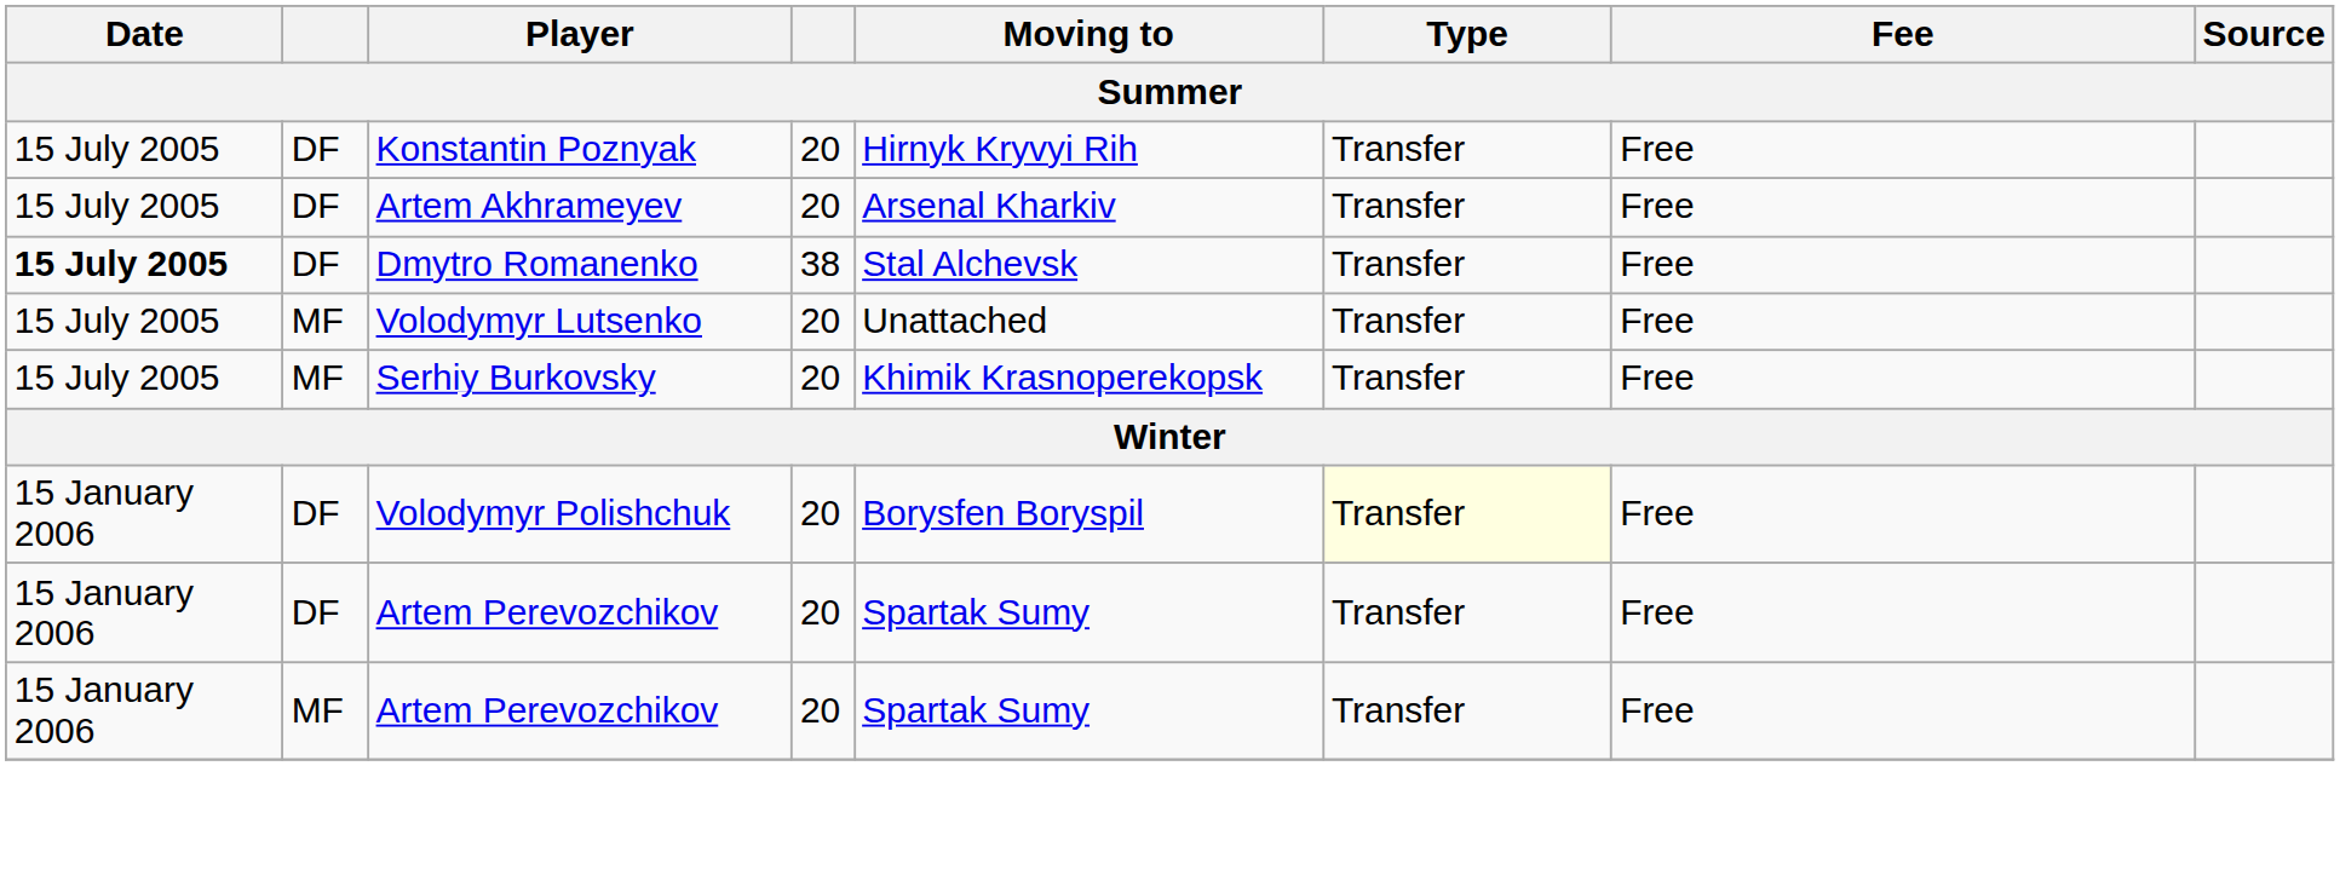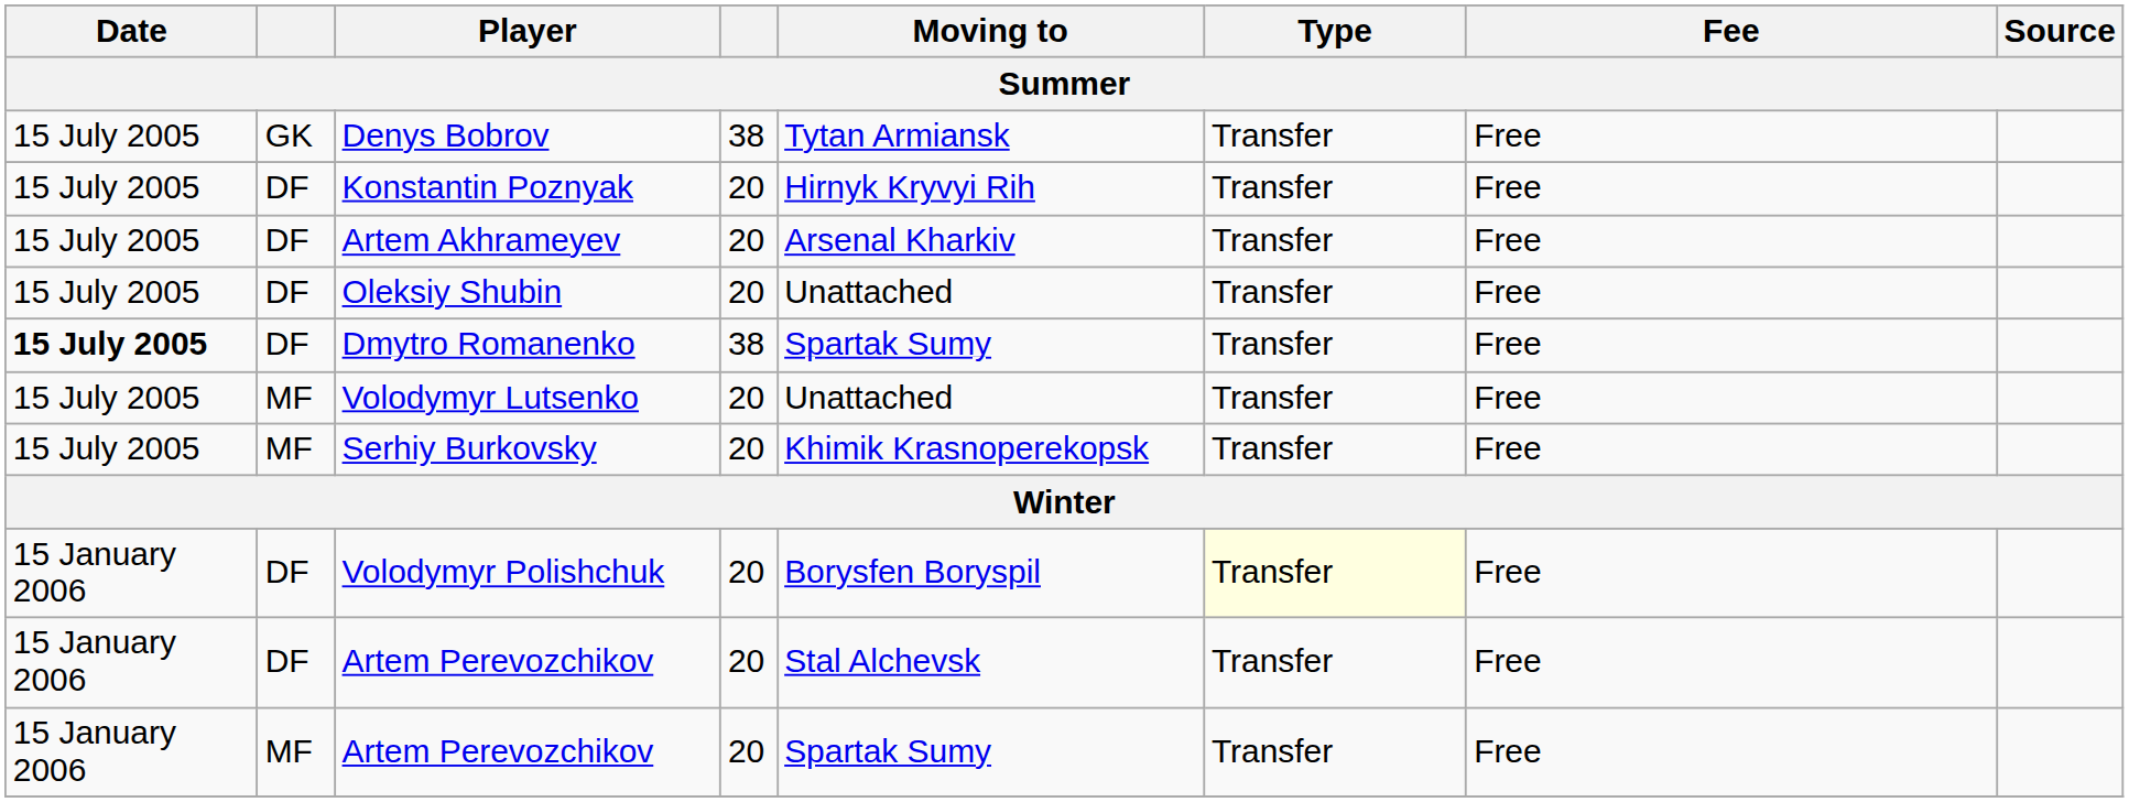 <table class="wikitable sortable">
 <tr>
 <th style="width:115px;">Date</th>
 <th style="width:30px;"></th>
 <th style="width:180px;">Player</th>
 <th style="width:20px;"></th>
 <th style="width:200px;">Moving to</th>
 <th style="width:120px;" class="unsortable">Type</th>
 <th style="width:250px;" class="unsortable">Fee</th>
 <th style="width:20px;">Source</th>
 </tr>
 <tr>
 <th colspan=8>Summer</th>
+</tr>
+<tr>
+<td>15 July 2005</td>
+<td>GK</td>
+<td> <a href='#'>Denys Bobrov</a></td>
+<td>38</td>
+<td> <a href='#'>Tytan Armiansk</a></td>
+<td>Transfer</td>
+<td>Free</td>
+<td></td>
 </tr>
 <tr>
 <td>15 July 2005</td>
 <td>DF</td>
 <td> <a href='#'>Konstantin Poznyak</a></td>
 <td>20</td>
 <td> <a href='#'>Hirnyk Kryvyi Rih</a></td>
 <td>Transfer</td>
 <td>Free</td>
 <td></td>
 </tr>
 <tr>
 <td>15 July 2005</td>
 <td>DF</td>
 <td> <a href='#'>Artem Akhrameyev</a></td>
 <td>20</td>
 <td> <a href='#'>Arsenal Kharkiv</a></td>
 <td>Transfer</td>
 <td>Free</td>
 <td></td>
 </tr>
 <tr>
+<td>15 July 2005</td>
+<td>DF</td>
+<td> <a href='#'>Oleksiy Shubin</a></td>
+<td>20</td>
+<td>Unattached</td>
+<td>Transfer</td>
+<td>Free</td>
+<td></td>
+</tr>
+<tr>
 <td><strong>15 July 2005</strong></td>
 <td>DF</td>
 <td> <a href='#'>Dmytro Romanenko</a></td>
 <td>38</td>
-<td> <a href='#'>Stal Alchevsk</a></td>
+<td> <a href='#'>Spartak Sumy</a></td>
 <td>Transfer</td>
 <td>Free</td>
 <td></td>
 </tr>
 <tr>
 <td>15 July 2005</td>
 <td>MF</td>
 <td> <a href='#'>Volodymyr Lutsenko</a></td>
 <td>20</td>
 <td> Unattached</td>
 <td>Transfer</td>
 <td>Free</td>
 <td></td>
 </tr>
 <tr>
 <td>15 July 2005</td>
 <td>MF</td>
 <td> <a href='#'>Serhiy Burkovsky</a></td>
 <td>20</td>
 <td> <a href='#'>Khimik Krasnoperekopsk</a></td>
 <td>Transfer</td>
 <td>Free</td>
 <td></td>
 </tr>
 <tr>
 <th colspan=8>Winter</th>
 </tr>
 <tr>
 <td>15 January 2006</td>
 <td>DF</td>
 <td> <a href='#'>Volodymyr Polishchuk</a></td>
 <td>20</td>
 <td> <a href='#'>Borysfen Boryspil</a></td>
 <td style="background: lightyellow;">Transfer</td>
 <td>Free</td>
 <td></td>
 </tr>
 <tr>
 <td>15 January 2006</td>
 <td>DF</td>
 <td> <a href='#'>Artem Perevozchikov</a></td>
 <td>20</td>
-<td> <a href='#'>Spartak Sumy</a></td>
+<td> <a href='#'>Stal Alchevsk</a></td>
 <td>Transfer</td>
 <td>Free</td>
 <td></td>
 </tr>
 <tr>
 <td>15 January 2006</td>
 <td>MF</td>
 <td> <a href='#'>Artem Perevozchikov</a></td>
 <td>20</td>
 <td> <a href='#'>Spartak Sumy</a></td>
 <td>Transfer</td>
 <td>Free</td>
 <td></td>
 </tr>
 <tr>
 </tr>
 </table>
